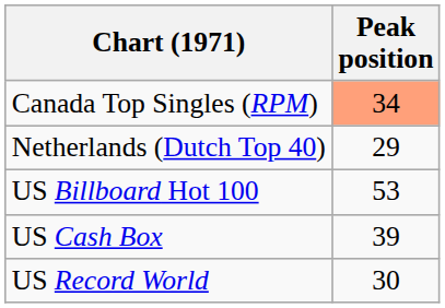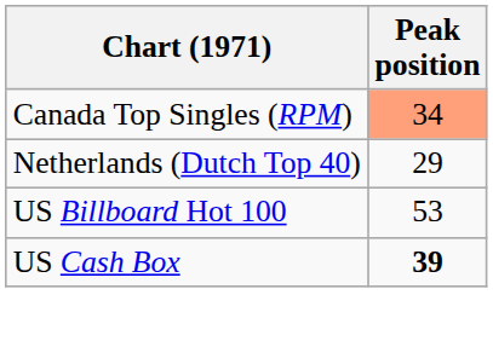 <table class="wikitable sortable">
 <tr>
 <th>Chart (1971)</th>
 <th>Peak<br>position</th>
 </tr>
 <tr>
 <td>Canada Top Singles (<em><a href='#'>RPM</a></em>)</td>
 <td align="center" style="background: lightsalmon;">34</td>
 </tr>
 <tr>
 <td>Netherlands (<a href='#'>Dutch Top 40</a>)</td>
 <td align="center">29</td>
 </tr>
 <tr>
 <td>US <a href='#'><em>Billboard</em> Hot 100</a></td>
 <td align="center">53</td>
 </tr>
 <tr>
 <td>US <em><a href='#'>Cash Box</a></em></td>
-<td align="center">39</td>
-</tr>
-<tr>
-<td>US <em><a href='#'>Record World</a></em></td>
-<td align="center">30</td>
+<td align="center"><strong>39</strong></td>
 </tr>
 </table>
